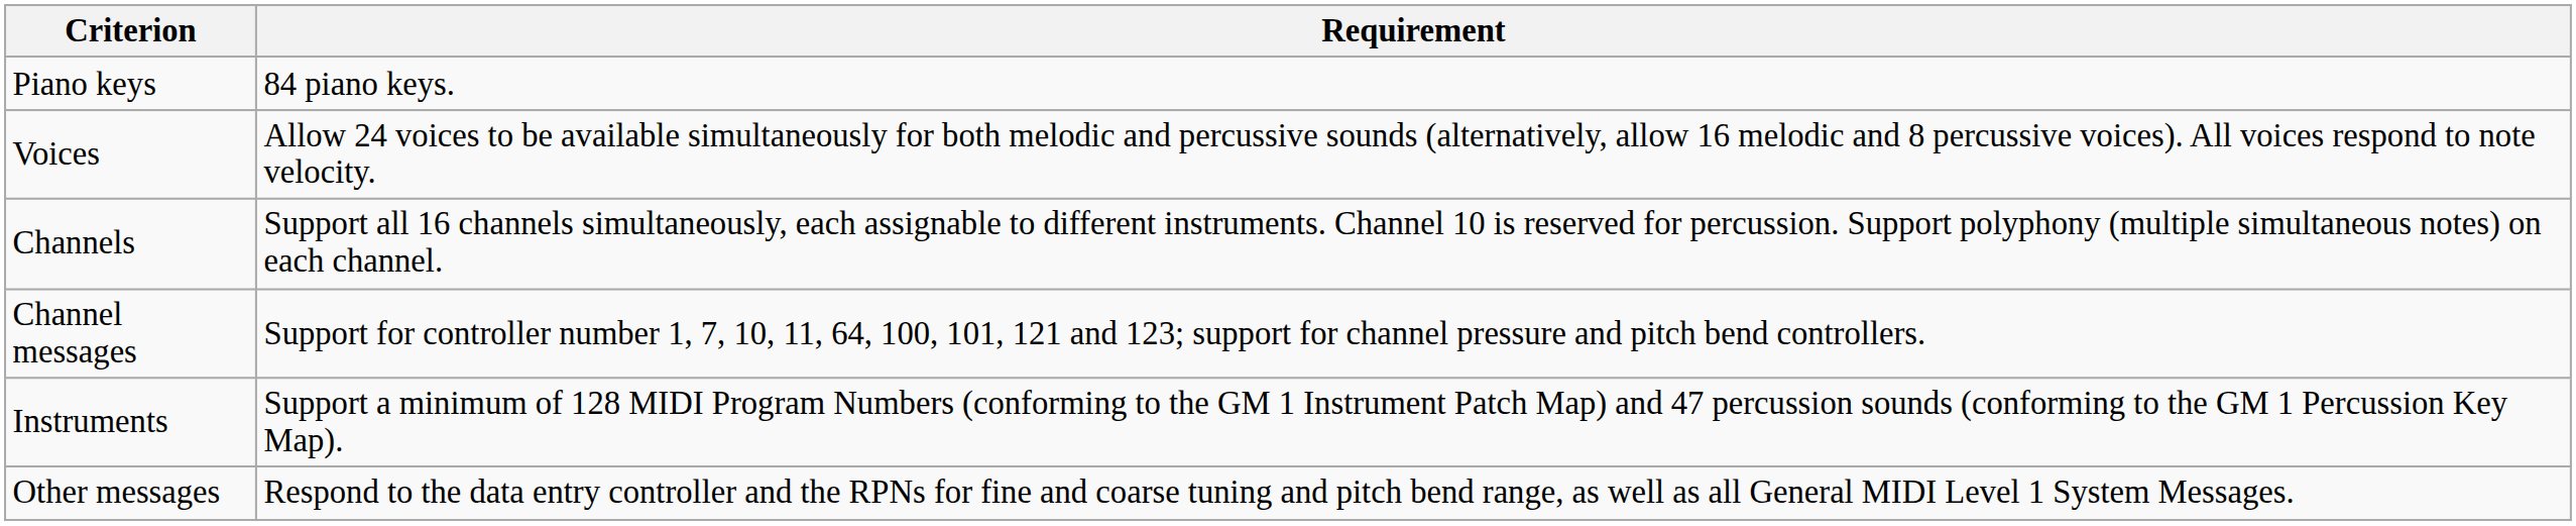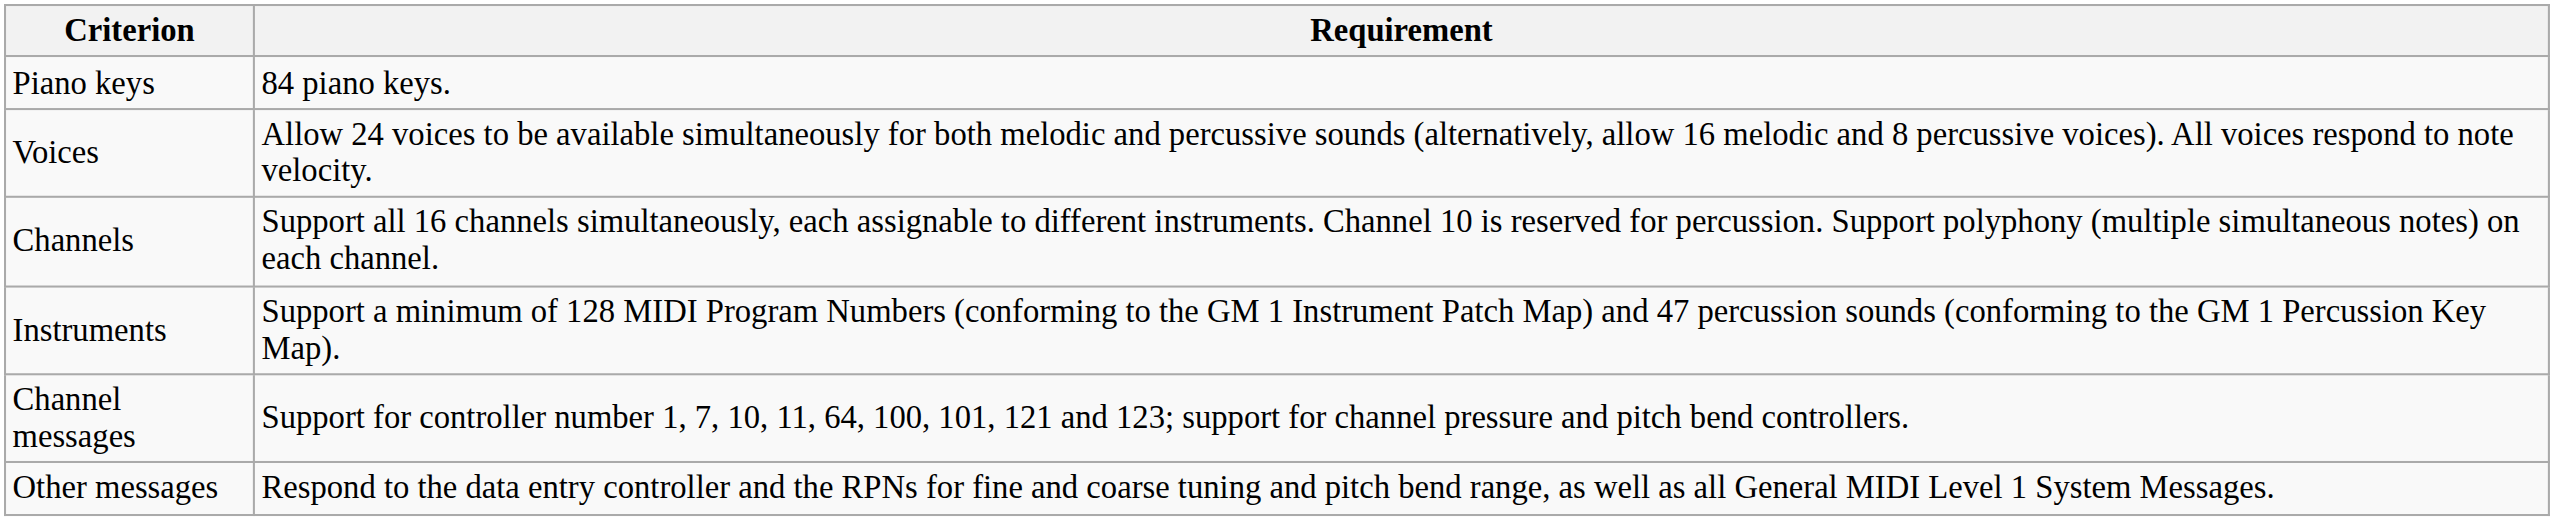 <table class="wikitable">
 <tr>
 <th>Criterion</th>
 <th>Requirement</th>
 </tr>
 <tr>
 <td>Piano keys</td>
 <td>84 piano keys.</td>
 </tr>
 <tr>
 <td>Voices</td>
 <td>Allow 24 voices to be available simultaneously for both melodic and percussive sounds (alternatively, allow 16 melodic and 8 percussive voices). All voices respond to note velocity.</td>
 </tr>
 <tr>
 <td>Channels</td>
 <td>Support all 16 channels simultaneously, each assignable to different instruments. Channel 10 is reserved for percussion. Support polyphony (multiple simultaneous notes) on each channel.</td>
 </tr>
 <tr>
+<td>Instruments</td>
+<td>Support a minimum of 128 MIDI Program Numbers (conforming to the GM 1 Instrument Patch Map) and 47 percussion sounds (conforming to the GM 1 Percussion Key Map).</td>
+</tr>
+<tr>
 <td>Channel messages</td>
 <td>Support for controller number 1, 7, 10, 11, 64, 100, 101, 121 and 123; support for channel pressure and pitch bend controllers.</td>
-</tr>
-<tr>
-<td>Instruments</td>
-<td>Support a minimum of 128 MIDI Program Numbers (conforming to the GM 1 Instrument Patch Map) and 47 percussion sounds (conforming to the GM 1 Percussion Key Map).</td>
 </tr>
 <tr>
 <td>Other messages</td>
 <td>Respond to the data entry controller and the RPNs for fine and coarse tuning and pitch bend range, as well as all General MIDI Level 1 System Messages.</td>
 </tr>
 </table>
